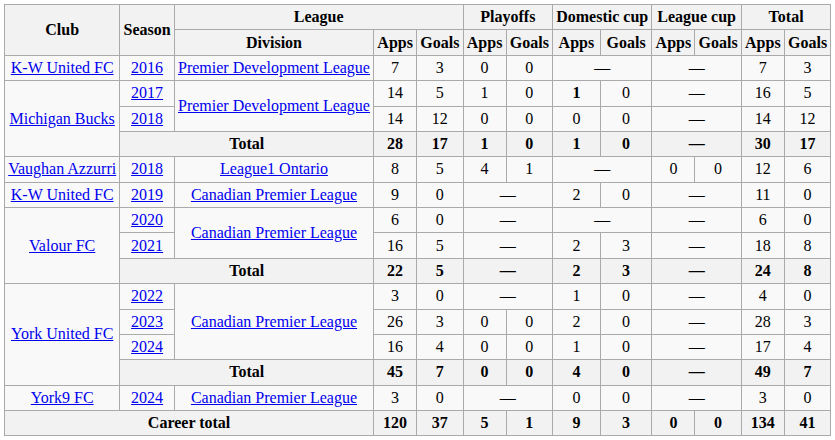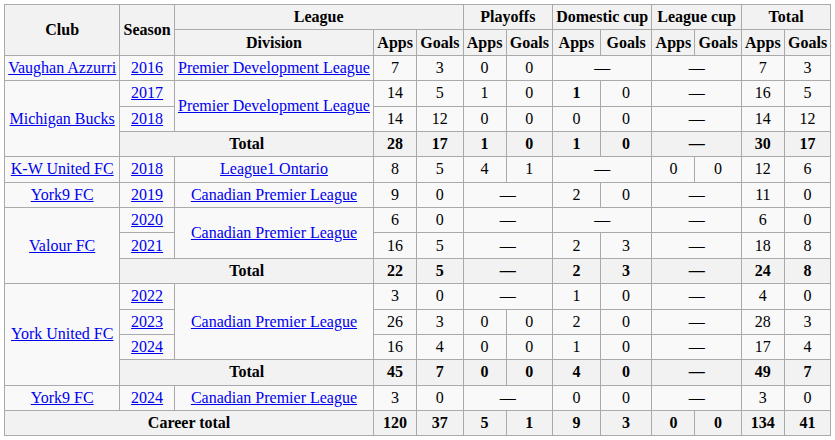 <table class=wikitable style="text-align: center;">
 <tr>
 <th rowspan=2>Club</th>
 <th rowspan=2>Season</th>
 <th colspan=3>League</th>
 <th colspan=2>Playoffs</th>
 <th colspan=2>Domestic cup</th>
 <th colspan=2>League cup</th>
 <th colspan=2>Total</th>
 </tr>
 <tr>
 <th>Division</th>
 <th>Apps</th>
 <th>Goals</th>
 <th>Apps</th>
 <th>Goals</th>
 <th>Apps</th>
 <th>Goals</th>
 <th>Apps</th>
 <th>Goals</th>
 <th>Apps</th>
 <th>Goals</th>
 </tr>
 <tr>
-<td><a href='#'>K-W United FC</a></td>
+<td><a href='#'>Vaughan Azzurri</a></td>
 <td><a href='#'>2016</a></td>
 <td><a href='#'>Premier Development League</a></td>
 <td>7</td>
 <td>3</td>
 <td>0</td>
 <td>0</td>
 <td colspan=2>—</td>
 <td colspan=2>—</td>
 <td>7</td>
 <td>3</td>
 </tr>
 <tr>
 <td rowspan=3><a href='#'>Michigan Bucks</a></td>
 <td><a href='#'>2017</a></td>
 <td rowspan=2><a href='#'>Premier Development League</a></td>
 <td>14</td>
 <td>5</td>
 <td>1</td>
 <td>0</td>
 <td><strong>1</strong></td>
 <td>0</td>
 <td colspan=2>—</td>
 <td>16</td>
 <td>5</td>
 </tr>
 <tr>
 <td><a href='#'>2018</a></td>
 <td>14</td>
 <td>12</td>
 <td>0</td>
 <td>0</td>
 <td>0</td>
 <td>0</td>
 <td colspan=2>—</td>
 <td>14</td>
 <td>12</td>
 </tr>
 <tr>
 <th colspan=2>Total</th>
 <th>28</th>
 <th>17</th>
 <th>1</th>
 <th>0</th>
 <th>1</th>
 <th>0</th>
 <th colspan=2>—</th>
 <th>30</th>
 <th>17</th>
 </tr>
 <tr>
-<td><a href='#'>Vaughan Azzurri</a></td>
+<td><a href='#'>K-W United FC</a></td>
 <td><a href='#'>2018</a></td>
 <td><a href='#'>League1 Ontario</a></td>
 <td>8</td>
 <td>5</td>
 <td>4</td>
 <td>1</td>
 <td colspan=2>—</td>
 <td>0</td>
 <td>0</td>
 <td>12</td>
 <td>6</td>
 </tr>
 <tr>
-<td><a href='#'>K-W United FC</a></td>
+<td><a href='#'>York9 FC</a></td>
 <td><a href='#'>2019</a></td>
 <td><a href='#'>Canadian Premier League</a></td>
 <td>9</td>
 <td>0</td>
 <td colspan=2>—</td>
 <td>2</td>
 <td>0</td>
 <td colspan=2>—</td>
 <td>11</td>
 <td>0</td>
 </tr>
 <tr>
 <td rowspan=3><a href='#'>Valour FC</a></td>
 <td><a href='#'>2020</a></td>
 <td rowspan=2><a href='#'>Canadian Premier League</a></td>
 <td>6</td>
 <td>0</td>
 <td colspan=2>—</td>
 <td colspan=2>—</td>
 <td colspan=2>—</td>
 <td>6</td>
 <td>0</td>
 </tr>
 <tr>
 <td><a href='#'>2021</a></td>
 <td>16</td>
 <td>5</td>
 <td colspan=2>—</td>
 <td>2</td>
 <td>3</td>
 <td colspan=2>—</td>
 <td>18</td>
 <td>8</td>
 </tr>
 <tr>
 <th colspan=2>Total</th>
 <th>22</th>
 <th>5</th>
 <th colspan=2>—</th>
 <th>2</th>
 <th>3</th>
 <th colspan=2>—</th>
 <th>24</th>
 <th>8</th>
 </tr>
 <tr>
 <td rowspan=4><a href='#'>York United FC</a></td>
 <td><a href='#'>2022</a></td>
 <td rowspan=3><a href='#'>Canadian Premier League</a></td>
 <td>3</td>
 <td>0</td>
 <td colspan=2>—</td>
 <td>1</td>
 <td>0</td>
 <td colspan=2>—</td>
 <td>4</td>
 <td>0</td>
 </tr>
 <tr>
 <td><a href='#'>2023</a></td>
 <td>26</td>
 <td>3</td>
 <td>0</td>
 <td>0</td>
 <td>2</td>
 <td>0</td>
 <td colspan=2>—</td>
 <td>28</td>
 <td>3</td>
 </tr>
 <tr>
 <td><a href='#'>2024</a></td>
 <td>16</td>
 <td>4</td>
 <td>0</td>
 <td>0</td>
 <td>1</td>
 <td>0</td>
 <td colspan=2>—</td>
 <td>17</td>
 <td>4</td>
 </tr>
 <tr>
 <th colspan=2>Total</th>
 <th>45</th>
 <th>7</th>
 <th>0</th>
 <th>0</th>
 <th>4</th>
 <th>0</th>
 <th colspan=2>—</th>
 <th>49</th>
 <th>7</th>
 </tr>
 <tr>
 <td><a href='#'>York9 FC</a></td>
 <td><a href='#'>2024</a></td>
 <td><a href='#'>Canadian Premier League</a></td>
 <td>3</td>
 <td>0</td>
 <td colspan=2>—</td>
 <td>0</td>
 <td>0</td>
 <td colspan=2>—</td>
 <td>3</td>
 <td>0</td>
 </tr>
 <tr>
 <th colspan=3>Career total</th>
 <th>120</th>
 <th>37</th>
 <th>5</th>
 <th>1</th>
 <th>9</th>
 <th>3</th>
 <th>0</th>
 <th>0</th>
 <th>134</th>
 <th>41</th>
 </tr>
 </table>
